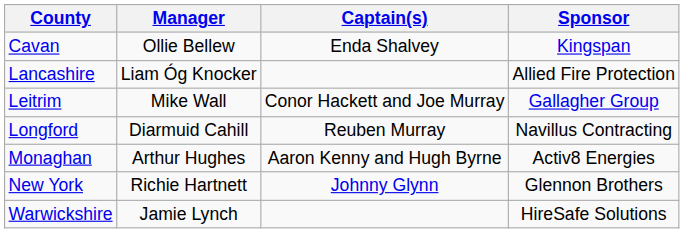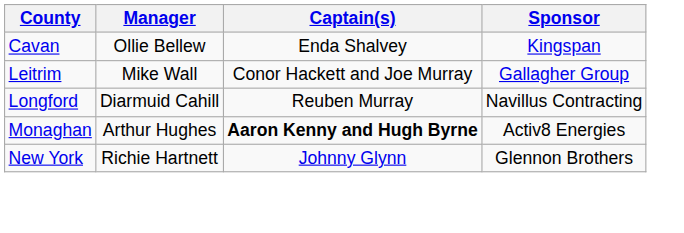 <table class="wikitable sortable" style="text-align:center">
 <tr>
 <th><a href='#'>County</a></th>
 <th><a href='#'>Manager</a></th>
 <th><a href='#'>Captain(s)</a></th>
 <th><a href='#'>Sponsor</a></th>
 </tr>
 <tr>
 <td style="text-align:left"> <a href='#'>Cavan</a></td>
 <td>Ollie Bellew</td>
 <td>Enda Shalvey</td>
 <td><a href='#'>Kingspan</a></td>
-</tr>
-<tr>
-<td style="text-align:left"> <a href='#'>Lancashire</a></td>
-<td>Liam Óg Knocker</td>
-<td></td>
-<td>Allied Fire Protection</td>
 </tr>
 <tr>
 <td style="text-align:left"> <a href='#'>Leitrim</a></td>
 <td>Mike Wall</td>
 <td>Conor Hackett and Joe Murray</td>
 <td><a href='#'>Gallagher Group</a></td>
 </tr>
 <tr>
 <td style="text-align:left"> <a href='#'>Longford</a></td>
 <td>Diarmuid Cahill</td>
 <td>Reuben Murray</td>
 <td>Navillus Contracting</td>
 </tr>
 <tr>
 <td style="text-align:left"> <a href='#'>Monaghan</a></td>
 <td>Arthur Hughes</td>
-<td>Aaron Kenny and Hugh Byrne</td>
+<td><strong>Aaron Kenny and Hugh Byrne</strong></td>
 <td>Activ8 Energies</td>
 </tr>
 <tr>
 <td style="text-align:left"> <a href='#'>New York</a></td>
 <td>Richie Hartnett</td>
 <td><a href='#'>Johnny Glynn</a></td>
 <td>Glennon Brothers</td>
 </tr>
-<tr>
-<td style="text-align:left"> <a href='#'>Warwickshire</a></td>
-<td>Jamie Lynch</td>
-<td></td>
-<td>HireSafe Solutions</td>
-</tr>
 </table>
